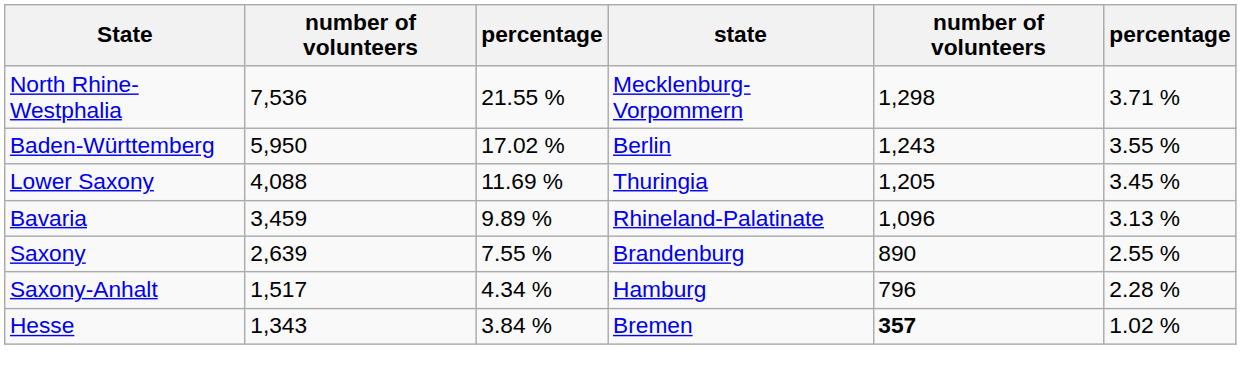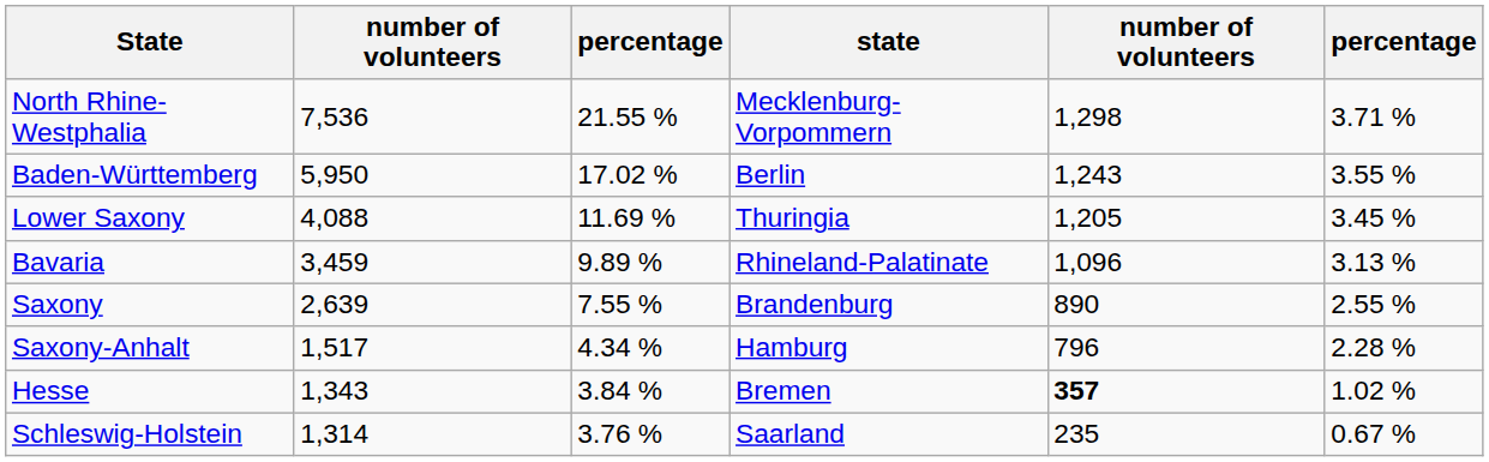 <table class="wikitable">
 <tr>
 <th>State</th>
 <th>number of volunteers</th>
 <th>percentage</th>
 <th>state</th>
 <th>number of volunteers</th>
 <th>percentage</th>
 </tr>
 <tr>
 <td><a href='#'>North Rhine-Westphalia</a></td>
 <td>7,536</td>
 <td>21.55 %</td>
 <td><a href='#'>Mecklenburg-Vorpommern</a></td>
 <td>1,298</td>
 <td>3.71 %</td>
 </tr>
 <tr>
 <td><a href='#'>Baden-Württemberg</a></td>
 <td>5,950</td>
 <td>17.02 %</td>
 <td><a href='#'>Berlin</a></td>
 <td>1,243</td>
 <td>3.55 %</td>
 </tr>
 <tr>
 <td><a href='#'>Lower Saxony</a></td>
 <td>4,088</td>
 <td>11.69 %</td>
 <td><a href='#'>Thuringia</a></td>
 <td>1,205</td>
 <td>3.45 %</td>
 </tr>
 <tr>
 <td><a href='#'>Bavaria</a></td>
 <td>3,459</td>
 <td>9.89 %</td>
 <td><a href='#'>Rhineland-Palatinate</a></td>
 <td>1,096</td>
 <td>3.13 %</td>
 </tr>
 <tr>
 <td><a href='#'>Saxony</a></td>
 <td>2,639</td>
 <td>7.55 %</td>
 <td><a href='#'>Brandenburg</a></td>
 <td>890</td>
 <td>2.55 %</td>
 </tr>
 <tr>
 <td><a href='#'>Saxony-Anhalt</a></td>
 <td>1,517</td>
 <td>4.34 %</td>
 <td><a href='#'>Hamburg</a></td>
 <td>796</td>
 <td>2.28 %</td>
 </tr>
 <tr>
 <td><a href='#'>Hesse</a></td>
 <td>1,343</td>
 <td>3.84 %</td>
 <td><a href='#'>Bremen</a></td>
 <td><strong>357</strong></td>
 <td>1.02 %</td>
 </tr>
+<tr>
+<td><a href='#'>Schleswig-Holstein</a></td>
+<td>1,314</td>
+<td>3.76 %</td>
+<td><a href='#'>Saarland</a></td>
+<td>235</td>
+<td>0.67 %</td>
+</tr>
 </table>
